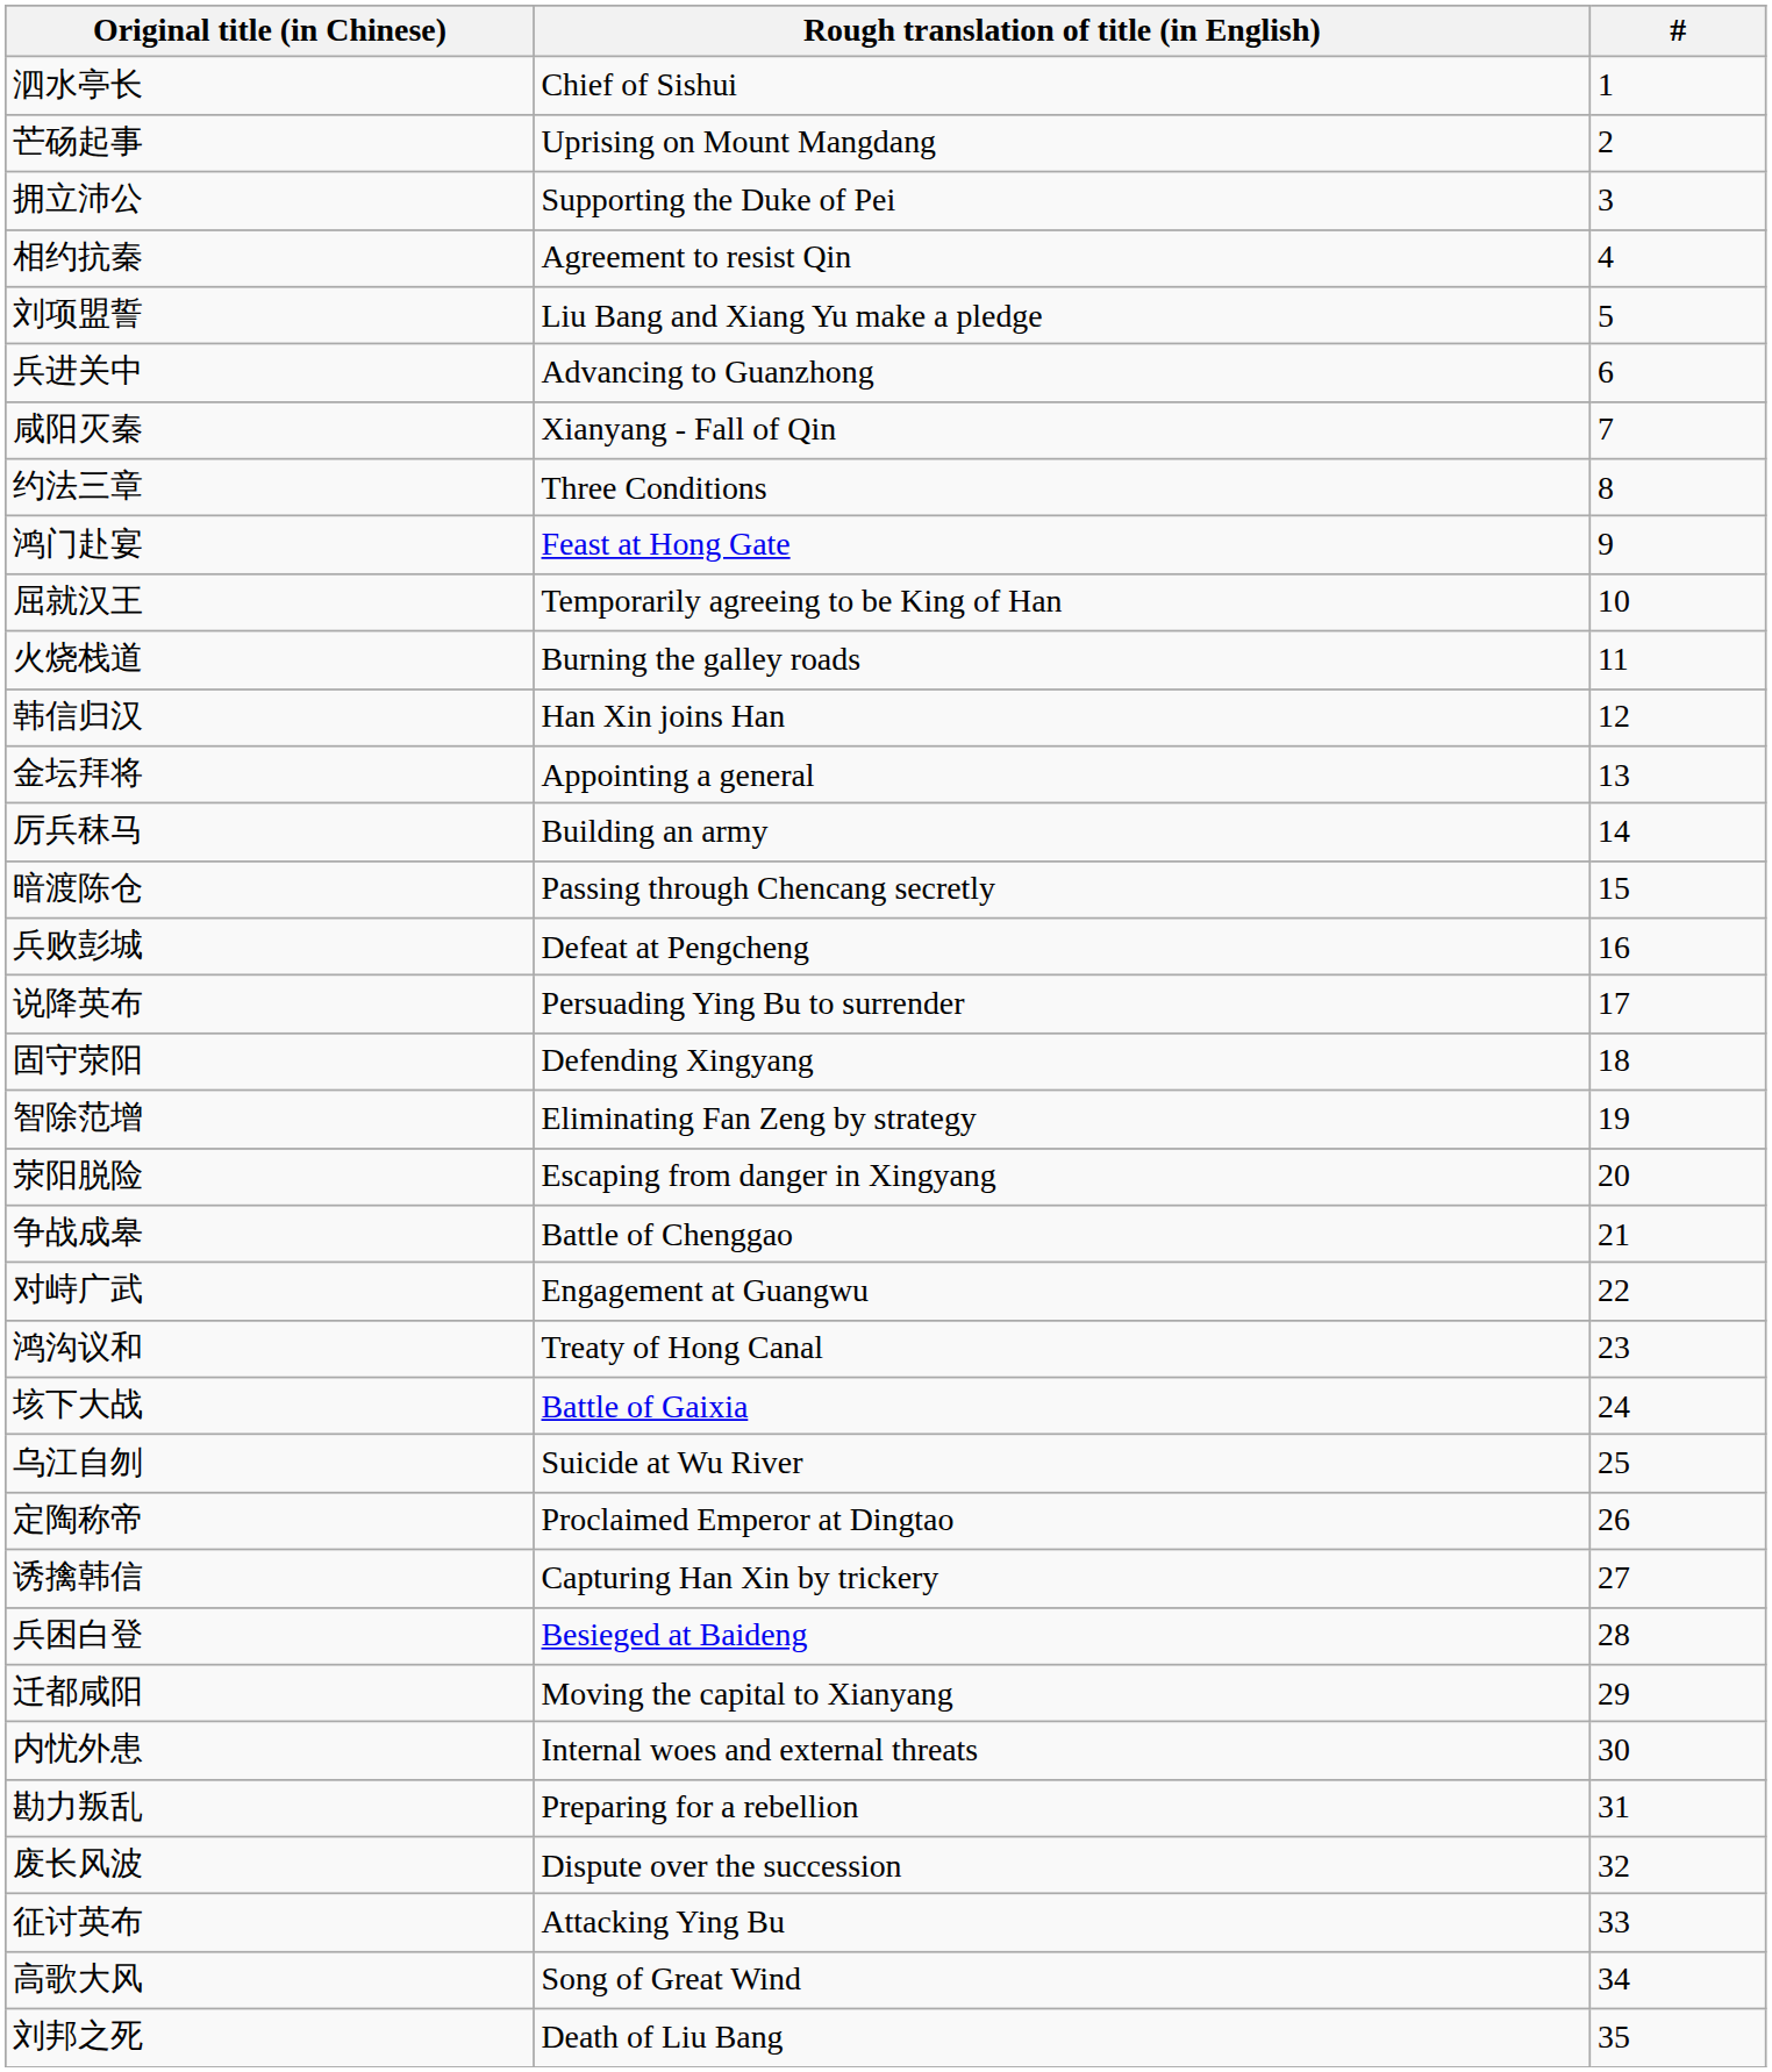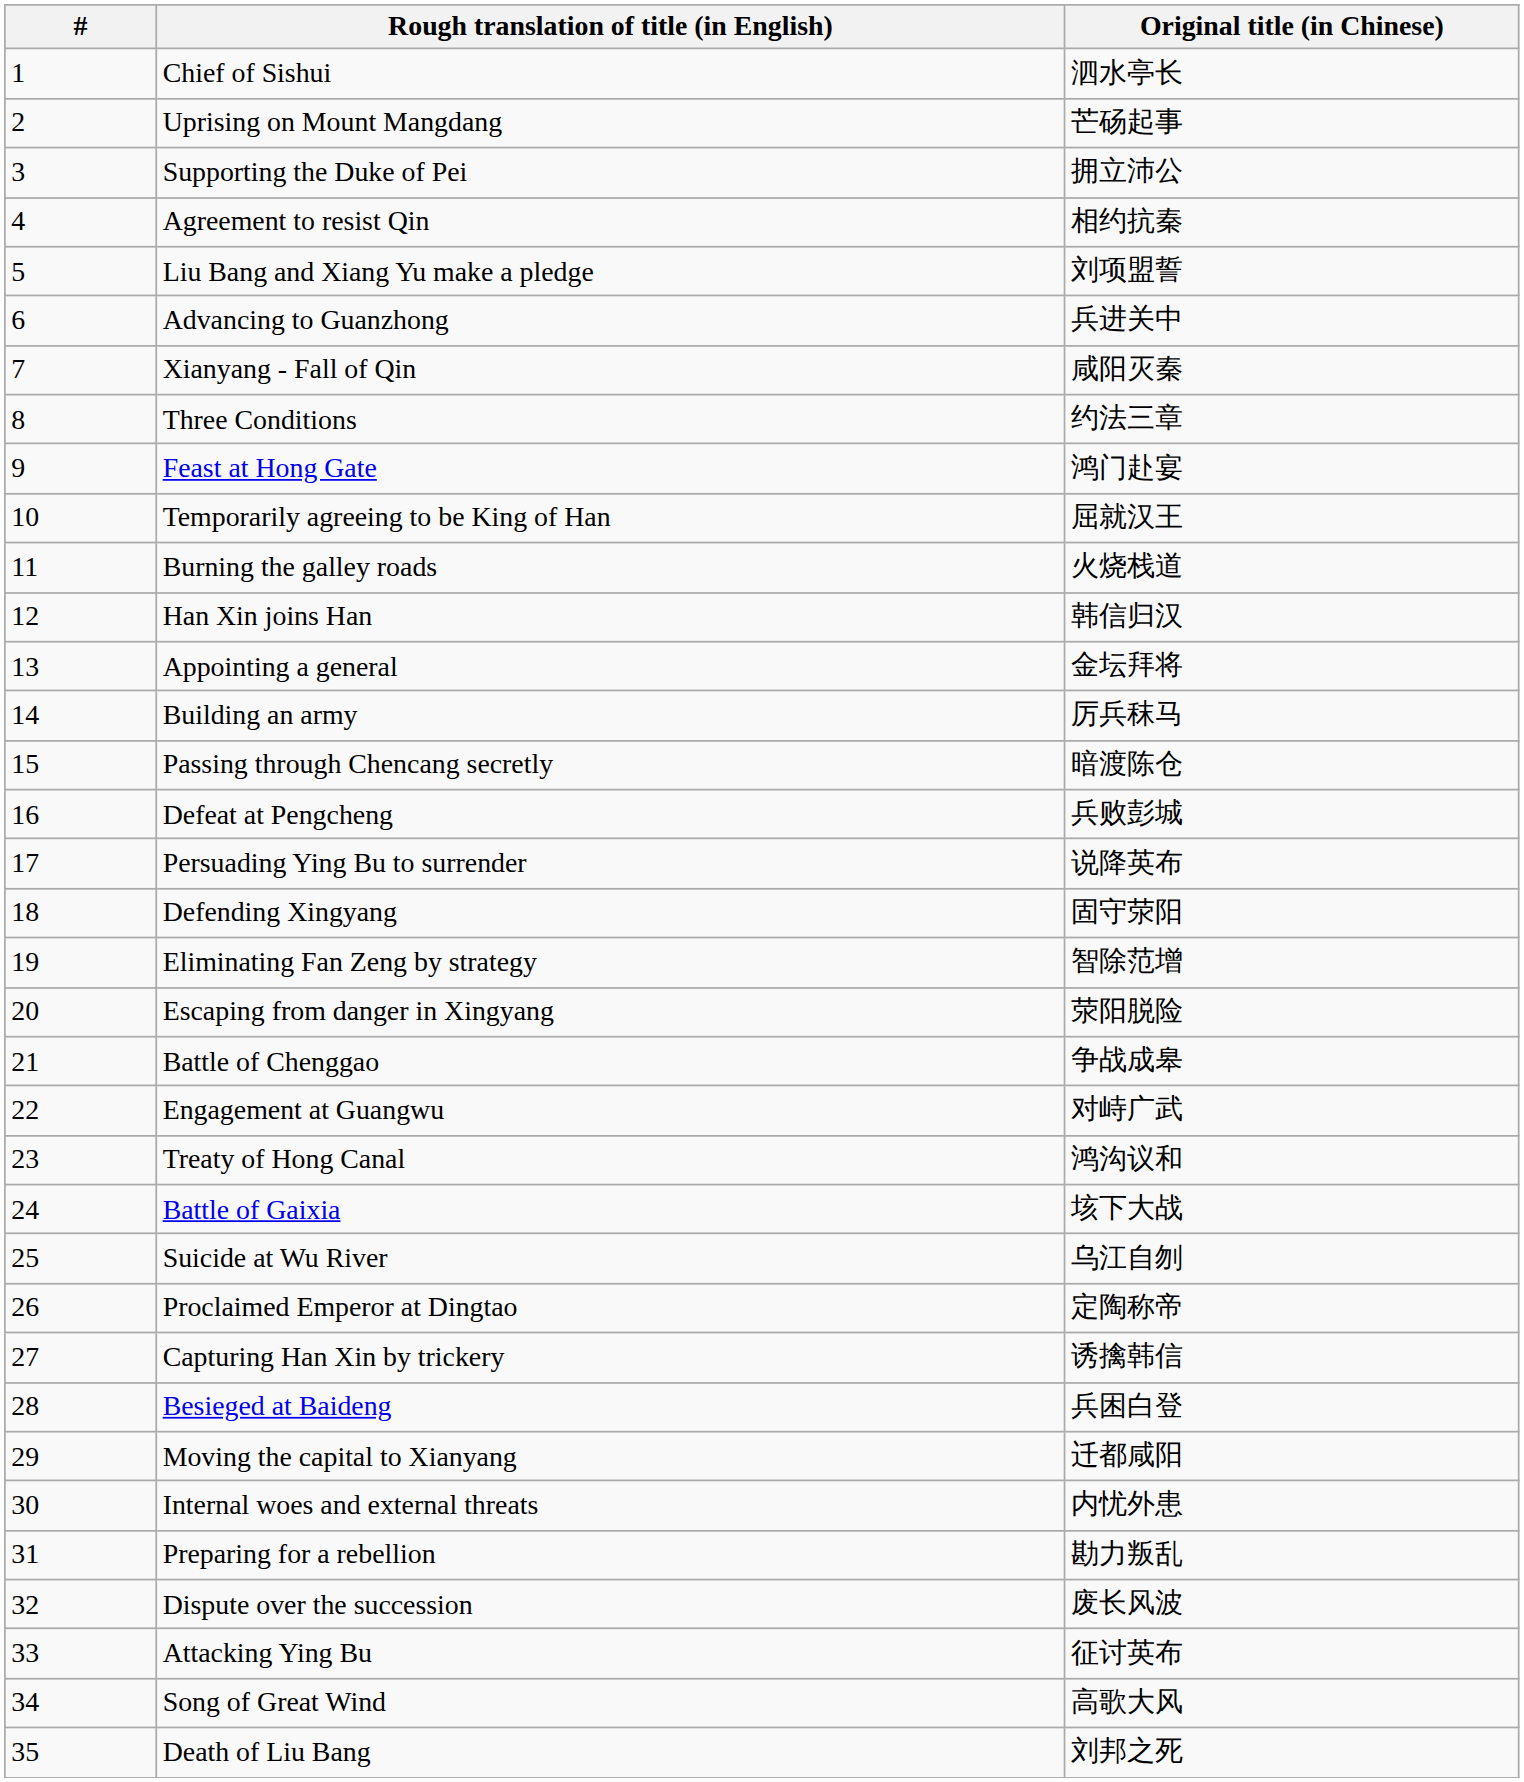 <table class="wikitable" width=55%>
 <tr>
+<th width=5%>#</th>
+<th width=30%>Rough translation of title (in English)</th>
 <th width=15%>Original title (in Chinese)</th>
-<th width=30%>Rough translation of title (in English)</th>
-<th width=5%>#</th>
 </tr>
 <tr>
+<td>1</td>
+<td>Chief of Sishui</td>
 <td>泗水亭长</td>
-<td>Chief of Sishui</td>
-<td>1</td>
 </tr>
 <tr>
+<td>2</td>
+<td>Uprising on Mount Mangdang</td>
 <td>芒砀起事</td>
-<td>Uprising on Mount Mangdang</td>
-<td>2</td>
 </tr>
 <tr>
+<td>3</td>
+<td>Supporting the Duke of Pei</td>
 <td>拥立沛公</td>
-<td>Supporting the Duke of Pei</td>
-<td>3</td>
 </tr>
 <tr>
+<td>4</td>
+<td>Agreement to resist Qin</td>
 <td>相约抗秦</td>
-<td>Agreement to resist Qin</td>
-<td>4</td>
 </tr>
 <tr>
+<td>5</td>
+<td>Liu Bang and Xiang Yu make a pledge</td>
 <td>刘项盟誓</td>
-<td>Liu Bang and Xiang Yu make a pledge</td>
-<td>5</td>
 </tr>
 <tr>
+<td>6</td>
+<td>Advancing to Guanzhong</td>
 <td>兵进关中</td>
-<td>Advancing to Guanzhong</td>
-<td>6</td>
 </tr>
 <tr>
+<td>7</td>
+<td>Xianyang - Fall of Qin</td>
 <td>咸阳灭秦</td>
-<td>Xianyang - Fall of Qin</td>
-<td>7</td>
 </tr>
 <tr>
+<td>8</td>
+<td>Three Conditions</td>
 <td>约法三章</td>
-<td>Three Conditions</td>
-<td>8</td>
 </tr>
 <tr>
+<td>9</td>
+<td><a href='#'>Feast at Hong Gate</a></td>
 <td>鸿门赴宴</td>
-<td><a href='#'>Feast at Hong Gate</a></td>
-<td>9</td>
 </tr>
 <tr>
+<td>10</td>
+<td>Temporarily agreeing to be King of Han</td>
 <td>屈就汉王</td>
-<td>Temporarily agreeing to be King of Han</td>
-<td>10</td>
 </tr>
 <tr>
+<td>11</td>
+<td>Burning the galley roads</td>
 <td>火烧栈道</td>
-<td>Burning the galley roads</td>
-<td>11</td>
 </tr>
 <tr>
+<td>12</td>
+<td>Han Xin joins Han</td>
 <td>韩信归汉</td>
-<td>Han Xin joins Han</td>
-<td>12</td>
 </tr>
 <tr>
+<td>13</td>
+<td>Appointing a general</td>
 <td>金坛拜将</td>
-<td>Appointing a general</td>
-<td>13</td>
 </tr>
 <tr>
+<td>14</td>
+<td>Building an army</td>
 <td>厉兵秣马</td>
-<td>Building an army</td>
-<td>14</td>
 </tr>
 <tr>
+<td>15</td>
+<td>Passing through Chencang secretly</td>
 <td>暗渡陈仓</td>
-<td>Passing through Chencang secretly</td>
-<td>15</td>
 </tr>
 <tr>
+<td>16</td>
+<td>Defeat at Pengcheng</td>
 <td>兵败彭城</td>
-<td>Defeat at Pengcheng</td>
-<td>16</td>
 </tr>
 <tr>
+<td>17</td>
+<td>Persuading Ying Bu to surrender</td>
 <td>说降英布</td>
-<td>Persuading Ying Bu to surrender</td>
-<td>17</td>
 </tr>
 <tr>
+<td>18</td>
+<td>Defending Xingyang</td>
 <td>固守荥阳</td>
-<td>Defending Xingyang</td>
-<td>18</td>
 </tr>
 <tr>
+<td>19</td>
+<td>Eliminating Fan Zeng by strategy</td>
 <td>智除范增</td>
-<td>Eliminating Fan Zeng by strategy</td>
-<td>19</td>
 </tr>
 <tr>
+<td>20</td>
+<td>Escaping from danger in Xingyang</td>
 <td>荥阳脱险</td>
-<td>Escaping from danger in Xingyang</td>
-<td>20</td>
 </tr>
 <tr>
+<td>21</td>
+<td>Battle of Chenggao</td>
 <td>争战成皋</td>
-<td>Battle of Chenggao</td>
-<td>21</td>
 </tr>
 <tr>
+<td>22</td>
+<td>Engagement at Guangwu</td>
 <td>对峙广武</td>
-<td>Engagement at Guangwu</td>
-<td>22</td>
 </tr>
 <tr>
+<td>23</td>
+<td>Treaty of Hong Canal</td>
 <td>鸿沟议和</td>
-<td>Treaty of Hong Canal</td>
-<td>23</td>
 </tr>
 <tr>
+<td>24</td>
+<td><a href='#'>Battle of Gaixia</a></td>
 <td>垓下大战</td>
-<td><a href='#'>Battle of Gaixia</a></td>
-<td>24</td>
 </tr>
 <tr>
+<td>25</td>
+<td>Suicide at Wu River</td>
 <td>乌江自刎</td>
-<td>Suicide at Wu River</td>
-<td>25</td>
 </tr>
 <tr>
+<td>26</td>
+<td>Proclaimed Emperor at Dingtao</td>
 <td>定陶称帝</td>
-<td>Proclaimed Emperor at Dingtao</td>
-<td>26</td>
 </tr>
 <tr>
+<td>27</td>
+<td>Capturing Han Xin by trickery</td>
 <td>诱擒韩信</td>
-<td>Capturing Han Xin by trickery</td>
-<td>27</td>
 </tr>
 <tr>
+<td>28</td>
+<td><a href='#'>Besieged at Baideng</a></td>
 <td>兵困白登</td>
-<td><a href='#'>Besieged at Baideng</a></td>
-<td>28</td>
 </tr>
 <tr>
+<td>29</td>
+<td>Moving the capital to Xianyang</td>
 <td>迁都咸阳</td>
-<td>Moving the capital to Xianyang</td>
-<td>29</td>
 </tr>
 <tr>
+<td>30</td>
+<td>Internal woes and external threats</td>
 <td>内忧外患</td>
-<td>Internal woes and external threats</td>
-<td>30</td>
 </tr>
 <tr>
+<td>31</td>
+<td>Preparing for a rebellion</td>
 <td>勘力叛乱</td>
-<td>Preparing for a rebellion</td>
-<td>31</td>
 </tr>
 <tr>
+<td>32</td>
+<td>Dispute over the succession</td>
 <td>废长风波</td>
-<td>Dispute over the succession</td>
-<td>32</td>
 </tr>
 <tr>
+<td>33</td>
+<td>Attacking Ying Bu</td>
 <td>征讨英布</td>
-<td>Attacking Ying Bu</td>
-<td>33</td>
 </tr>
 <tr>
+<td>34</td>
+<td>Song of Great Wind</td>
 <td>高歌大风</td>
-<td>Song of Great Wind</td>
-<td>34</td>
 </tr>
 <tr>
+<td>35</td>
+<td>Death of Liu Bang</td>
 <td>刘邦之死</td>
-<td>Death of Liu Bang</td>
-<td>35</td>
 </tr>
 </table>
